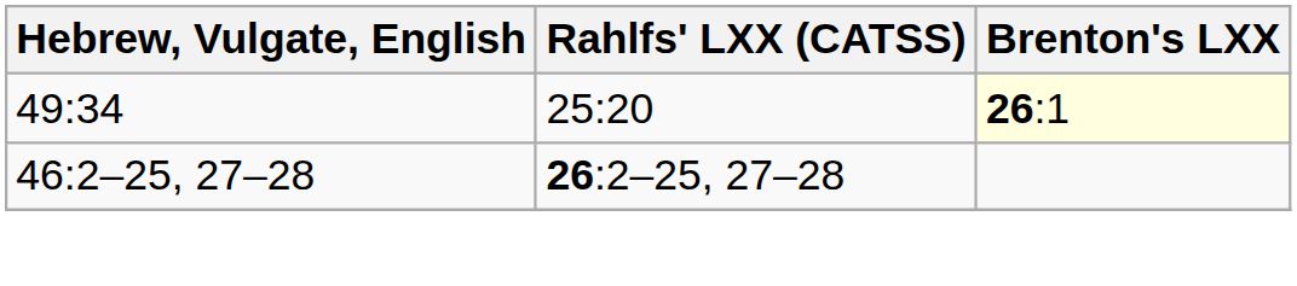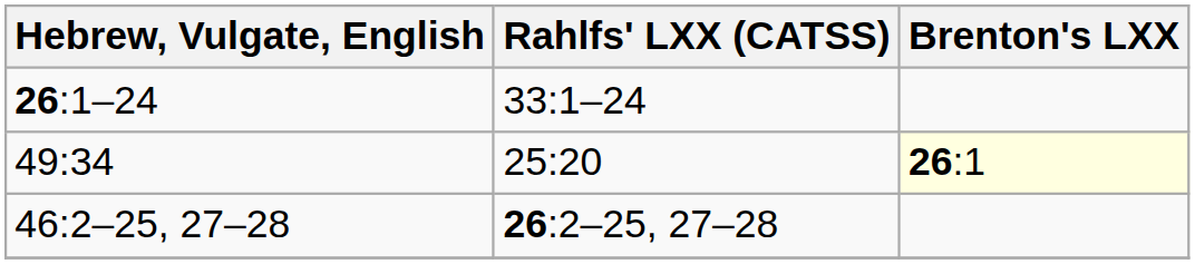 <table class=wikitable>
 <tr>
 <th>Hebrew, Vulgate, English</th>
 <th>Rahlfs' LXX (CATSS)</th>
 <th>Brenton's LXX</th>
+</tr>
+<tr>
+<td><strong>26</strong>:1–24</td>
+<td>33:1–24</td>
+<td></td>
 </tr>
 <tr>
 <td>49:34</td>
 <td>25:20</td>
 <td style="background: lightyellow;"><strong>26</strong>:1</td>
 </tr>
 <tr>
 <td>46:2–25, 27–28</td>
 <td><strong>26</strong>:2–25, 27–28</td>
 <td></td>
 </tr>
 <tr>
 </tr>
 </table>
